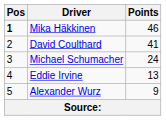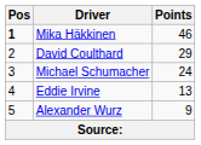 <table class="wikitable" style="font-size: 95%;">
 <tr>
 <th>Pos</th>
 <th>Driver</th>
 <th>Points</th>
 </tr>
 <tr>
 <td><strong>1</strong></td>
 <td> <a href='#'>Mika Häkkinen</a></td>
 <td align="right">46</td>
 </tr>
 <tr>
 <td>2</td>
 <td> <a href='#'>David Coulthard</a></td>
-<td align="right">41</td>
+<td align="right">29</td>
 </tr>
 <tr>
 <td>3</td>
 <td> <a href='#'>Michael Schumacher</a></td>
 <td align="right">24</td>
 </tr>
 <tr>
 <td>4</td>
 <td> <a href='#'>Eddie Irvine</a></td>
 <td align="right">13</td>
 </tr>
 <tr>
 <td>5</td>
 <td> <a href='#'>Alexander Wurz</a></td>
 <td align="right">9</td>
 </tr>
 <tr>
 <th colspan=4>Source: </th>
 </tr>
 </table>
